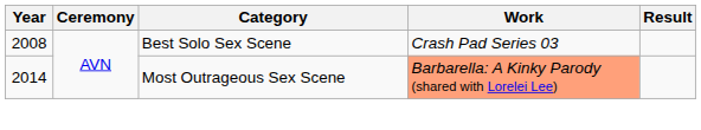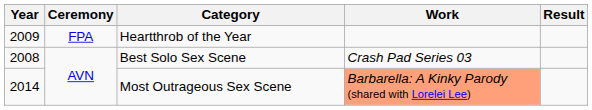 <table class="wikitable" width="55%">
 <tr>
 <th width="7%">Year</th>
 <th width="7%">Ceremony</th>
 <th width="42%">Category</th>
 <th width="36%">Work</th>
 <th width="8%">Result</th>
+</tr>
+<tr>
+<td align=center>2009</td>
+<td align=center><a href='#'>FPA</a></td>
+<td>Heartthrob of the Year</td>
+<td></td>
+<td></td>
 </tr>
 <tr>
 <td align=center>2008</td>
 <td rowspan=2 align=center valign=center><a href='#'>AVN</a></td>
 <td>Best Solo Sex Scene</td>
 <td><em>Crash Pad Series 03</em></td>
 <td></td>
 </tr>
 <tr>
 <td align=center>2014</td>
 <td>Most Outrageous Sex Scene</td>
 <td style="background: lightsalmon;"><em>Barbarella: A Kinky Parody</em> <small>(shared with <a href='#'>Lorelei Lee</a>)</small></td>
 <td></td>
 </tr>
 </table>
